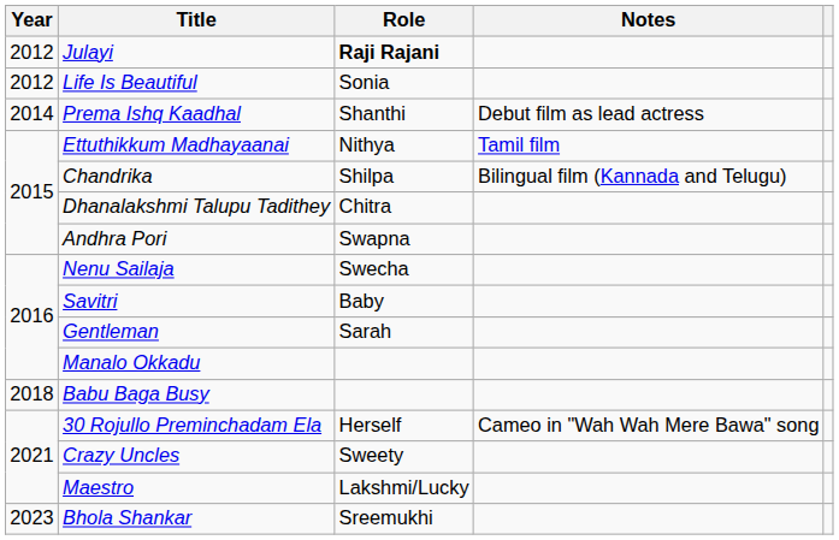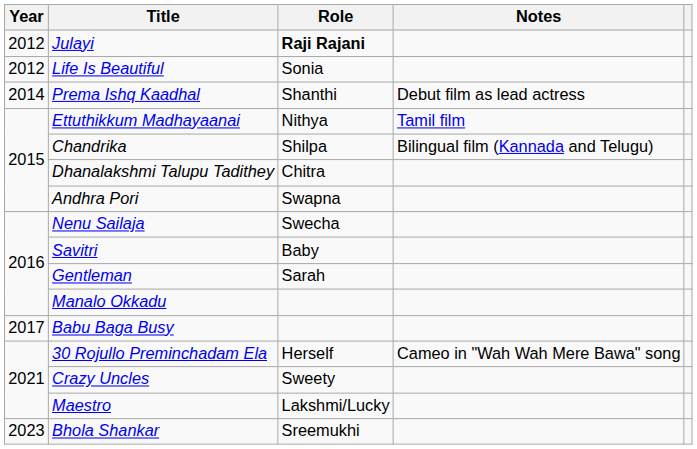 <table class="wikitable sortable">
 <tr style="text-align:center;">
 <th>Year</th>
 <th>Title</th>
 <th>Role</th>
 <th>Notes</th>
 <th class="unsortable"></th>
 </tr>
 <tr>
 <td>2012</td>
 <td><em><a href='#'>Julayi</a></em></td>
 <td><strong>Raji Rajani</strong></td>
 <td></td>
 <td></td>
 </tr>
 <tr>
 <td>2012</td>
 <td><em><a href='#'>Life Is Beautiful</a></em></td>
 <td>Sonia</td>
 <td></td>
 <td></td>
 </tr>
 <tr>
 <td rowspan="1">2014</td>
 <td><em><a href='#'>Prema Ishq Kaadhal</a></em></td>
 <td>Shanthi</td>
 <td>Debut film as lead actress</td>
 <td></td>
 </tr>
 <tr>
 <td rowspan="4">2015</td>
 <td><em><a href='#'>Ettuthikkum Madhayaanai</a></em></td>
 <td>Nithya</td>
 <td><a href='#'>Tamil film</a></td>
 <td></td>
 </tr>
 <tr>
 <td><em>Chandrika</em></td>
 <td>Shilpa</td>
 <td>Bilingual film (<a href='#'>Kannada</a> and Telugu)</td>
 <td></td>
 </tr>
 <tr>
 <td><em>Dhanalakshmi Talupu Tadithey  </em></td>
 <td>Chitra</td>
 <td></td>
 <td></td>
 </tr>
 <tr>
 <td><em>Andhra Pori</em></td>
 <td>Swapna</td>
 <td></td>
 <td></td>
 </tr>
 <tr>
 <td rowspan="4">2016</td>
 <td><em><a href='#'>Nenu Sailaja</a></em></td>
 <td>Swecha</td>
 <td></td>
 <td></td>
 </tr>
 <tr>
 <td><em><a href='#'>Savitri</a></em></td>
 <td>Baby</td>
 <td></td>
 <td></td>
 </tr>
 <tr>
 <td><em><a href='#'>Gentleman</a></em></td>
 <td>Sarah</td>
 <td></td>
 <td></td>
 </tr>
 <tr>
 <td><em><a href='#'>Manalo Okkadu</a></em></td>
 <td></td>
 <td></td>
 <td></td>
 </tr>
 <tr>
-<td rowspan="1">2018</td>
+<td rowspan="1">2017</td>
 <td><em><a href='#'>Babu Baga Busy</a></em></td>
 <td></td>
 <td></td>
 <td></td>
 </tr>
 <tr>
 <td rowspan="3">2021</td>
 <td><em><a href='#'>30 Rojullo Preminchadam Ela</a></em></td>
 <td>Herself</td>
 <td>Cameo in "Wah Wah Mere Bawa" song</td>
 <td></td>
 </tr>
 <tr>
 <td><em><a href='#'>Crazy Uncles</a></em></td>
 <td>Sweety</td>
 <td></td>
 <td></td>
 </tr>
 <tr>
 <td><a href='#'><em>Maestro</em></a></td>
 <td>Lakshmi/Lucky</td>
 <td></td>
 <td></td>
 </tr>
 <tr>
 <td rowspan="1">2023</td>
 <td><em><a href='#'>Bhola Shankar</a></em></td>
 <td>Sreemukhi</td>
 <td></td>
 <td></td>
 </tr>
 </table>
